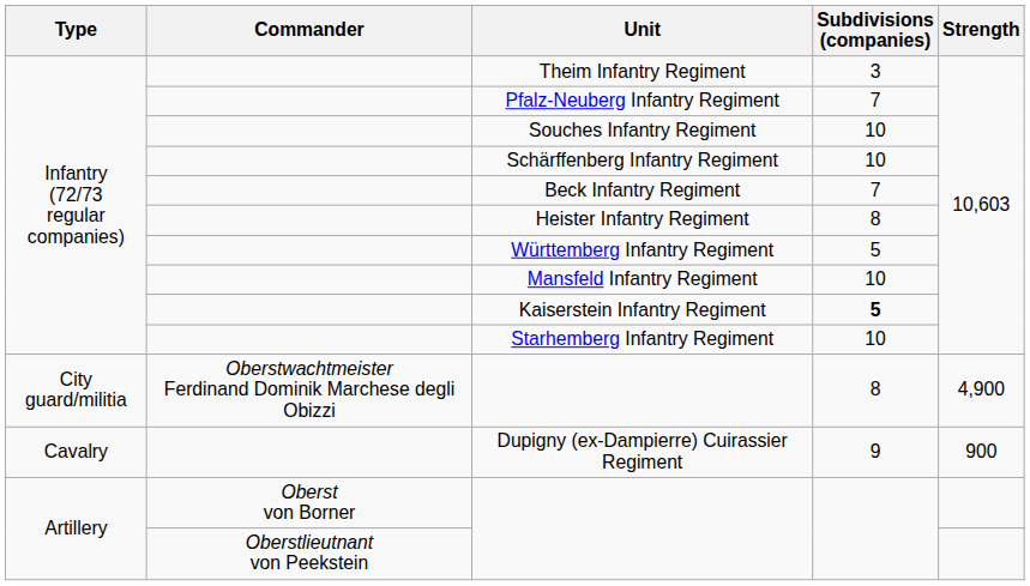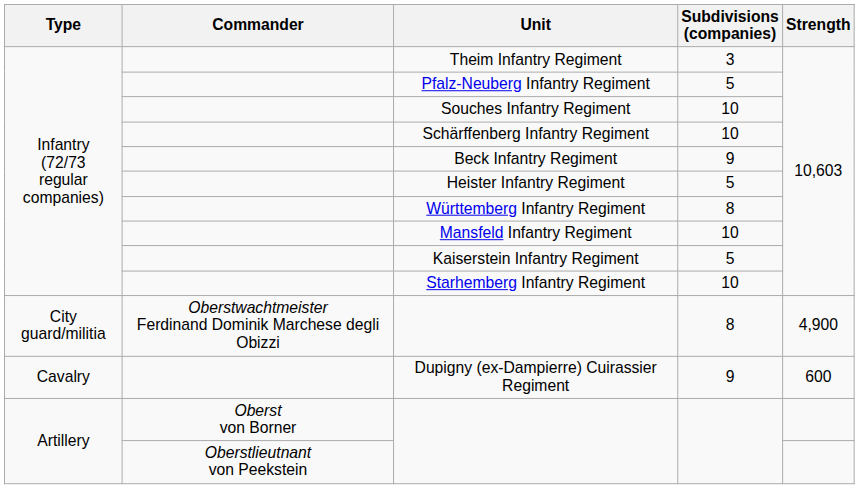 <table class="wikitable mw-collapsible" style="text-align:center" ;>
 <tr>
 <th>Type</th>
 <th>Commander</th>
 <th>Unit</th>
 <th>Subdivisions<br>(companies)</th>
 <th>Strength</th>
 </tr>
 <tr>
 <td rowspan="10">Infantry<br>(72/73<br>regular<br>companies)</td>
 <td></td>
 <td>Theim Infantry Regiment</td>
 <td>3</td>
 <td rowspan="10">10,603</td>
 </tr>
 <tr>
 <td></td>
 <td><a href='#'>Pfalz-Neuberg</a> Infantry Regiment</td>
-<td>7</td>
+<td>5</td>
 </tr>
 <tr>
 <td></td>
 <td>Souches Infantry Regiment</td>
 <td>10</td>
 </tr>
 <tr>
 <td></td>
 <td>Schärffenberg Infantry Regiment</td>
 <td>10</td>
 </tr>
 <tr>
 <td></td>
 <td>Beck Infantry Regiment</td>
-<td>7</td>
+<td>9</td>
 </tr>
 <tr>
 <td></td>
 <td>Heister Infantry Regiment</td>
-<td>8</td>
+<td>5</td>
 </tr>
 <tr>
 <td></td>
 <td><a href='#'>Württemberg</a> Infantry Regiment</td>
-<td>5</td>
+<td>8</td>
 </tr>
 <tr>
 <td></td>
 <td><a href='#'>Mansfeld</a> Infantry Regiment</td>
 <td>10</td>
 </tr>
 <tr>
 <td></td>
 <td>Kaiserstein Infantry Regiment</td>
-<td><strong>5</strong></td>
+<td>5</td>
 </tr>
 <tr>
 <td></td>
 <td><a href='#'>Starhemberg</a> Infantry Regiment</td>
 <td>10</td>
 </tr>
 <tr>
 <td>City guard/militia</td>
 <td><em>Oberstwachtmeister</em><br>Ferdinand Dominik Marchese degli Obizzi</td>
 <td></td>
 <td>8</td>
 <td>4,900</td>
 </tr>
 <tr>
 <td>Cavalry</td>
 <td></td>
 <td>Dupigny (ex-Dampierre) Cuirassier Regiment</td>
 <td>9</td>
-<td>900</td>
+<td>600</td>
 </tr>
 <tr>
 <td rowspan="2">Artillery</td>
 <td><em>Oberst</em><br>von Borner</td>
 <td rowspan="2"></td>
 <td rowspan="2"></td>
 <td></td>
 </tr>
 <tr>
 <td><em>Oberstlieutnant</em><br>von Peekstein</td>
 <td></td>
 </tr>
 </table>
